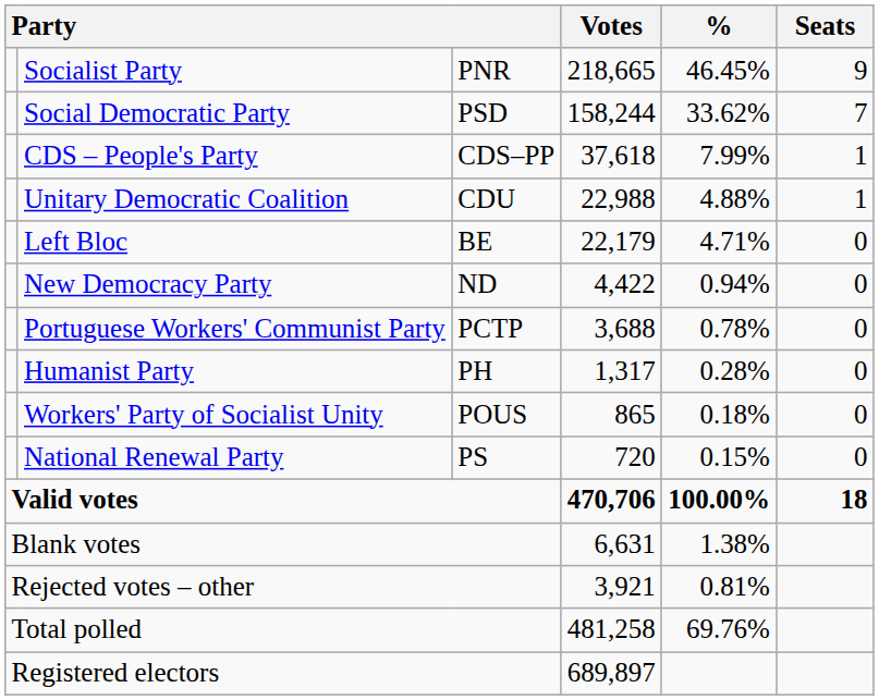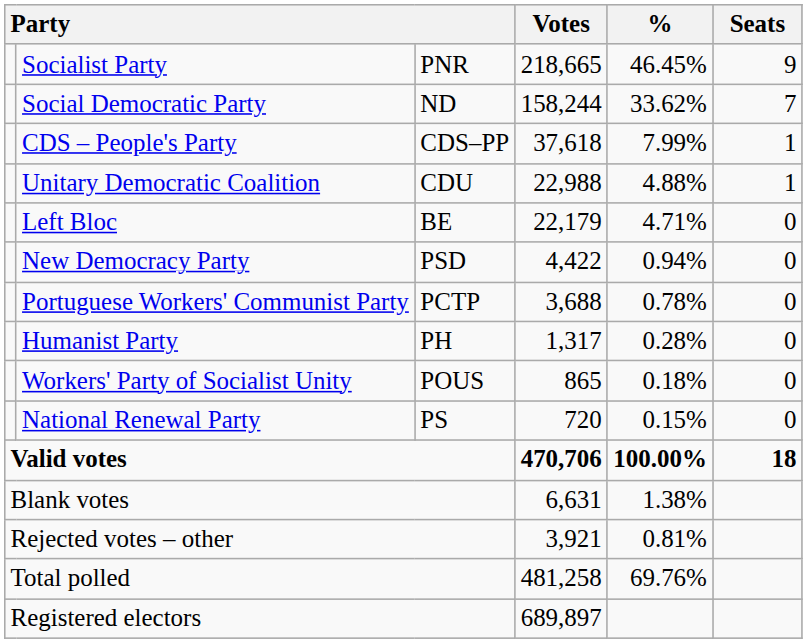 <table class="wikitable" border="1" style="text-align:right;">
 <tr>
 <th style="text-align:left;" colspan=3>Party</th>
 <th align=center width="50">Votes</th>
 <th align=center width="50">%</th>
 <th align=center width="50">Seats</th>
 </tr>
 <tr>
 <td></td>
 <td align=left><a href='#'>Socialist Party</a></td>
 <td align=left>PNR</td>
 <td>218,665</td>
 <td>46.45%</td>
 <td>9</td>
 </tr>
 <tr>
 <td></td>
 <td align=left><a href='#'>Social Democratic Party</a></td>
-<td align=left>PSD</td>
+<td align=left>ND</td>
 <td>158,244</td>
 <td>33.62%</td>
 <td>7</td>
 </tr>
 <tr>
 <td></td>
 <td align=left><a href='#'>CDS – People's Party</a></td>
 <td align=left style="white-space: nowrap;">CDS–PP</td>
 <td>37,618</td>
 <td>7.99%</td>
 <td>1</td>
 </tr>
 <tr>
 <td></td>
 <td align=left style="white-space: nowrap;"><a href='#'>Unitary Democratic Coalition</a></td>
 <td align=left>CDU</td>
 <td>22,988</td>
 <td>4.88%</td>
 <td>1</td>
 </tr>
 <tr>
 <td></td>
 <td align=left><a href='#'>Left Bloc</a></td>
 <td align=left>BE</td>
 <td>22,179</td>
 <td>4.71%</td>
 <td>0</td>
 </tr>
 <tr>
 <td></td>
 <td align=left><a href='#'>New Democracy Party</a></td>
-<td align=left>ND</td>
+<td align=left>PSD</td>
 <td>4,422</td>
 <td>0.94%</td>
 <td>0</td>
 </tr>
 <tr>
 <td></td>
 <td align=left><a href='#'>Portuguese Workers' Communist Party</a></td>
 <td align=left>PCTP</td>
 <td>3,688</td>
 <td>0.78%</td>
 <td>0</td>
 </tr>
 <tr>
 <td></td>
 <td align=left><a href='#'>Humanist Party</a></td>
 <td align=left>PH</td>
 <td>1,317</td>
 <td>0.28%</td>
 <td>0</td>
 </tr>
 <tr>
 <td></td>
 <td align=left><a href='#'>Workers' Party of Socialist Unity</a></td>
 <td align=left>POUS</td>
 <td>865</td>
 <td>0.18%</td>
 <td>0</td>
 </tr>
 <tr>
 <td></td>
 <td align=left><a href='#'>National Renewal Party</a></td>
 <td align=left>PS</td>
 <td>720</td>
 <td>0.15%</td>
 <td>0</td>
 </tr>
 <tr style="font-weight:bold">
 <td align=left colspan=3>Valid votes</td>
 <td>470,706</td>
 <td>100.00%</td>
 <td>18</td>
 </tr>
 <tr>
 <td align=left colspan=3>Blank votes</td>
 <td>6,631</td>
 <td>1.38%</td>
 <td></td>
 </tr>
 <tr>
 <td align=left colspan=3>Rejected votes – other</td>
 <td>3,921</td>
 <td>0.81%</td>
 <td></td>
 </tr>
 <tr>
 <td align=left colspan=3>Total polled</td>
 <td>481,258</td>
 <td>69.76%</td>
 <td></td>
 </tr>
 <tr>
 <td align=left colspan=3>Registered electors</td>
 <td>689,897</td>
 <td></td>
 <td></td>
 </tr>
 </table>
